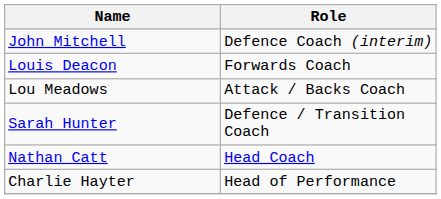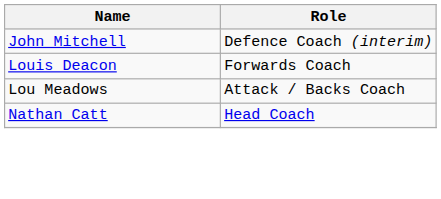 <table class="wikitable">
 <tr>
 <th width=180>Name</th>
 <th width=180>Role</th>
 </tr>
 <tr>
 <td> <a href='#'>John Mitchell</a></td>
 <td>Defence Coach <em>(interim)</em></td>
 </tr>
 <tr>
 <td> <a href='#'>Louis Deacon</a></td>
 <td>Forwards Coach</td>
 </tr>
 <tr>
 <td> Lou Meadows</td>
 <td>Attack / Backs Coach</td>
 </tr>
 <tr>
-<td> <a href='#'>Sarah Hunter</a></td>
-<td>Defence / Transition Coach</td>
-</tr>
-<tr>
 <td> <a href='#'>Nathan Catt</a></td>
 <td><a href='#'>Head Coach</a></td>
 </tr>
 <tr>
-<td> Charlie Hayter</td>
-<td>Head of Performance</td>
-</tr>
-<tr>
 </tr>
 </table>
